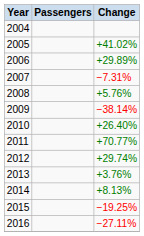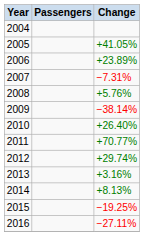 <table class="wikitable sortable">
 <tr>
 <th style="background:#CCDDEE;">Year</th>
 <th style="background:#CCDDEE;">Passengers</th>
 <th style="background:#CCDDEE;">Change</th>
 </tr>
 <tr>
 <td>2004</td>
 <td></td>
 <td></td>
 </tr>
 <tr>
 <td>2005</td>
 <td></td>
-<td style="color:green">+41.02%</td>
+<td style="color:green">+41.05%</td>
 </tr>
 <tr>
 <td>2006</td>
 <td></td>
-<td style="color:green">+29.89%</td>
+<td style="color:green">+23.89%</td>
 </tr>
 <tr>
 <td>2007</td>
 <td></td>
 <td style="color:red">−7.31%</td>
 </tr>
 <tr>
 <td>2008</td>
 <td></td>
 <td style="color:green">+5.76%</td>
 </tr>
 <tr>
 <td>2009</td>
 <td></td>
 <td style="color:red">−38.14%</td>
 </tr>
 <tr>
 <td>2010</td>
 <td></td>
 <td style="color:green">+26.40%</td>
 </tr>
 <tr>
 <td>2011</td>
 <td></td>
 <td style="color:green">+70.77%</td>
 </tr>
 <tr>
 <td>2012</td>
 <td></td>
 <td style="color:green">+29.74%</td>
 </tr>
 <tr>
 <td>2013</td>
 <td></td>
-<td style="color:green">+3.76%</td>
+<td style="color:green">+3.16%</td>
 </tr>
 <tr>
 <td>2014</td>
 <td></td>
 <td style="color:green">+8.13%</td>
 </tr>
 <tr>
 <td>2015</td>
 <td></td>
 <td style="color:red">−19.25%</td>
 </tr>
 <tr>
 <td>2016</td>
 <td></td>
 <td style="color:red">−27.11%</td>
 </tr>
 <tr>
 </tr>
 </table>
